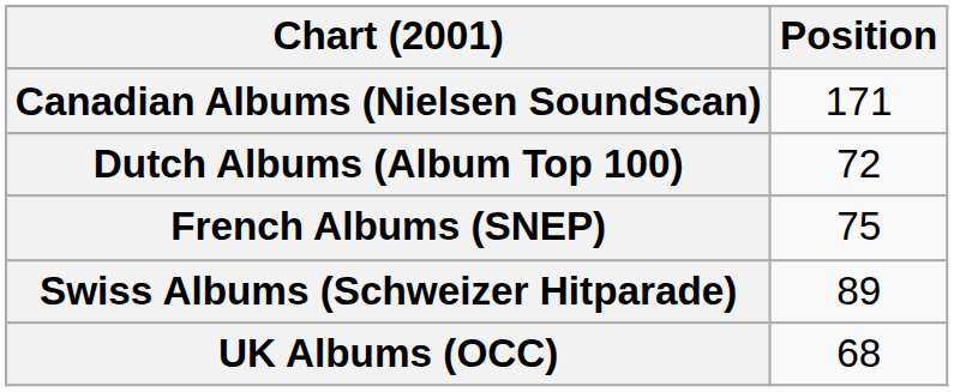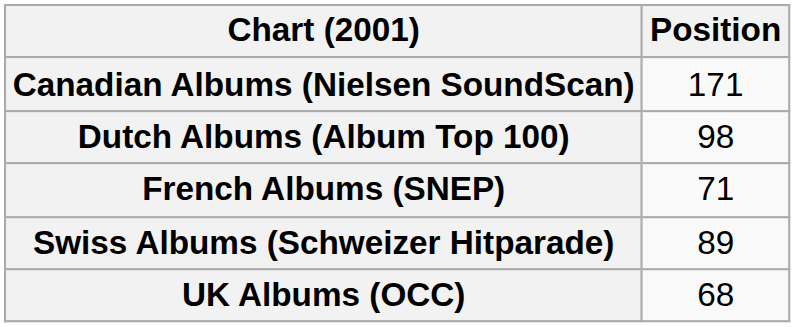 <table class="wikitable plainrowheaders">
 <tr>
 <th>Chart (2001)</th>
 <th>Position</th>
 </tr>
 <tr>
 <th scope="row">Canadian Albums (Nielsen SoundScan)</th>
 <td align="center">171</td>
 </tr>
 <tr>
 <th scope="row">Dutch Albums (Album Top 100)</th>
-<td align="center">72</td>
+<td align="center">98</td>
 </tr>
 <tr>
 <th scope="row">French Albums (SNEP)</th>
-<td align="center">75</td>
+<td align="center">71</td>
 </tr>
 <tr>
 <th scope="row">Swiss Albums (Schweizer Hitparade)</th>
 <td align="center">89</td>
 </tr>
 <tr>
 <th scope="row">UK Albums (OCC)</th>
 <td align="center">68</td>
 </tr>
 </table>
